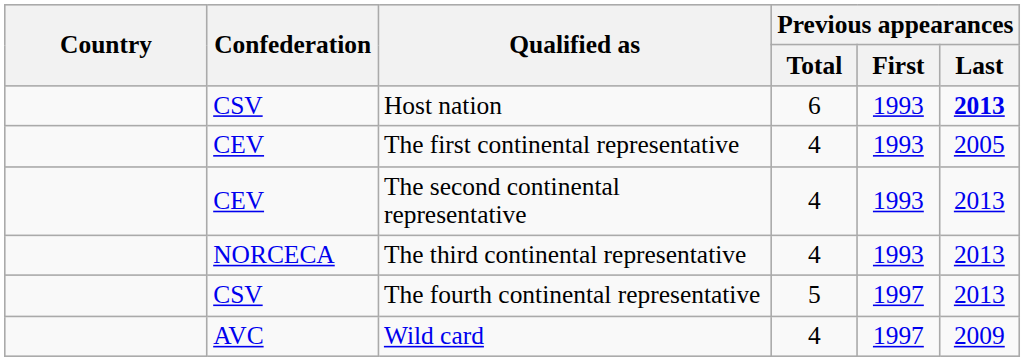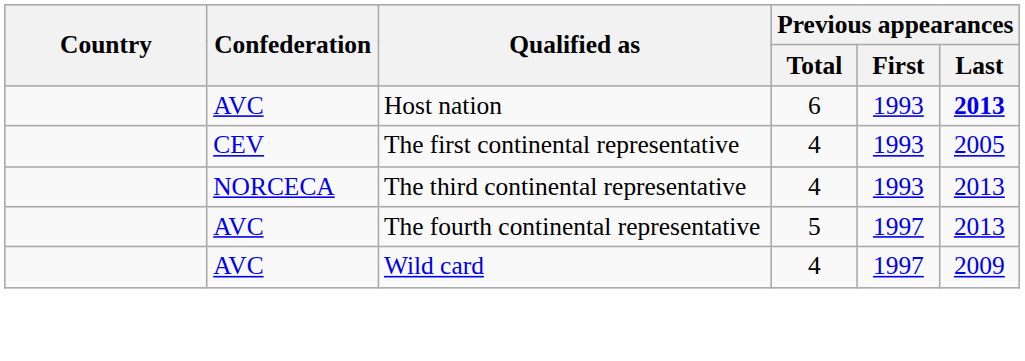 <table class="wikitable sortable">
 <tr>
 <th rowspan=2 style="width:120px;">Country</th>
 <th rowspan=2 style="width:100px;">Confederation</th>
 <th rowspan=2 style="width:240px;">Qualified as</th>
 <th colspan=3>Previous appearances</th>
 </tr>
 <tr>
 <th>Total</th>
 <th>First</th>
 <th>Last</th>
 </tr>
 <tr>
 <td></td>
-<td><a href='#'>CSV</a></td>
+<td><a href='#'>AVC</a></td>
 <td>Host nation</td>
 <td align=center>6</td>
 <td align=center><a href='#'>1993</a></td>
 <td align=center><strong><a href='#'>2013</a></strong></td>
 </tr>
 <tr>
 <td></td>
 <td><a href='#'>CEV</a></td>
 <td>The first continental representative</td>
 <td align=center>4</td>
 <td align=center><a href='#'>1993</a></td>
 <td align=center><a href='#'>2005</a></td>
 </tr>
 <tr>
 <td></td>
-<td><a href='#'>CEV</a></td>
-<td>The second continental representative</td>
-<td align=center>4</td>
-<td align=center><a href='#'>1993</a></td>
-<td align=center><a href='#'>2013</a></td>
-</tr>
-<tr>
-<td></td>
 <td><a href='#'>NORCECA</a></td>
 <td>The third continental representative</td>
 <td align=center>4</td>
 <td align=center><a href='#'>1993</a></td>
 <td align=center><a href='#'>2013</a></td>
 </tr>
 <tr>
 <td></td>
-<td><a href='#'>CSV</a></td>
+<td><a href='#'>AVC</a></td>
 <td>The fourth continental representative</td>
 <td align=center>5</td>
 <td align=center><a href='#'>1997</a></td>
 <td align=center><a href='#'>2013</a></td>
 </tr>
 <tr>
 <td></td>
 <td><a href='#'>AVC</a></td>
 <td><a href='#'>Wild card</a></td>
 <td align=center>4</td>
 <td align=center><a href='#'>1997</a></td>
 <td align=center><a href='#'>2009</a></td>
 </tr>
 </table>
